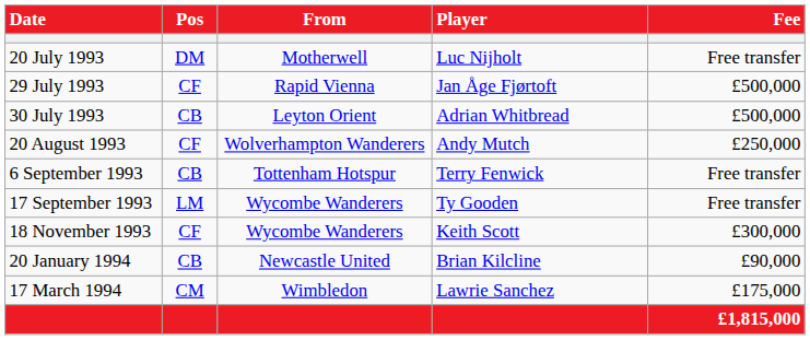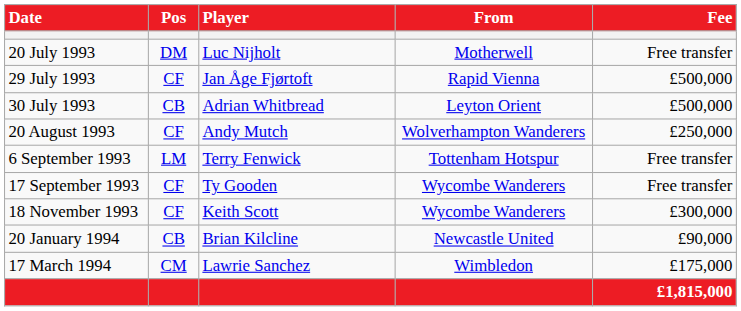 <table class="wikitable">
 <tr>
 <th style="background:#ED1C24; color:#ffffff; text-align:left; width:130px">Date</th>
 <th style="background:#ED1C24; color:#ffffff; text-align:center; width:40px">Pos</th>
+<th style="background:#ED1C24; color:#ffffff; text-align:left; width:180px">Player</th>
 <th style="background:#ED1C24; color:#ffffff; text-align:center; width:180px">From</th>
-<th style="background:#ED1C24; color:#ffffff; text-align:left; width:180px">Player</th>
 <th style="background:#ED1C24; color:#ffffff; text-align:right; width:130px">Fee</th>
 </tr>
 <tr>
 <th></th>
 <th></th>
 <th></th>
 <th></th>
 <th></th>
 </tr>
 <tr>
 <td>20 July 1993</td>
 <td style="text-align:center;"><a href='#'>DM</a></td>
+<td> <a href='#'>Luc Nijholt</a></td>
 <td style="text-align:center;"> <a href='#'>Motherwell</a></td>
-<td> <a href='#'>Luc Nijholt</a></td>
 <td style="text-align:right;">Free transfer</td>
 </tr>
 <tr>
 <td>29 July 1993</td>
 <td style="text-align:center;"><a href='#'>CF</a></td>
+<td> <a href='#'>Jan Åge Fjørtoft</a></td>
 <td style="text-align:center;"> <a href='#'>Rapid Vienna</a></td>
-<td> <a href='#'>Jan Åge Fjørtoft</a></td>
 <td style="text-align:right;">£500,000</td>
 </tr>
 <tr>
 <td>30 July 1993</td>
 <td style="text-align:center;"><a href='#'>CB</a></td>
+<td><a href='#'>Adrian Whitbread</a></td>
 <td style="text-align:center;"><a href='#'>Leyton Orient</a></td>
-<td><a href='#'>Adrian Whitbread</a></td>
 <td style="text-align:right;">£500,000</td>
 </tr>
 <tr>
 <td>20 August 1993</td>
 <td style="text-align:center;"><a href='#'>CF</a></td>
+<td><a href='#'>Andy Mutch</a></td>
 <td style="text-align:center;"><a href='#'>Wolverhampton Wanderers</a></td>
-<td><a href='#'>Andy Mutch</a></td>
 <td style="text-align:right;">£250,000</td>
 </tr>
 <tr>
 <td>6 September 1993</td>
-<td style="text-align:center;"><a href='#'>CB</a></td>
+<td style="text-align:center;"><a href='#'>LM</a></td>
+<td><a href='#'>Terry Fenwick</a></td>
 <td style="text-align:center;"><a href='#'>Tottenham Hotspur</a></td>
-<td><a href='#'>Terry Fenwick</a></td>
 <td style="text-align:right;">Free transfer</td>
 </tr>
 <tr>
 <td>17 September 1993</td>
-<td style="text-align:center;"><a href='#'>LM</a></td>
+<td style="text-align:center;"><a href='#'>CF</a></td>
+<td><a href='#'>Ty Gooden</a></td>
 <td style="text-align:center;"><a href='#'>Wycombe Wanderers</a></td>
-<td><a href='#'>Ty Gooden</a></td>
 <td style="text-align:right;">Free transfer</td>
 </tr>
 <tr>
 <td>18 November 1993</td>
 <td style="text-align:center;"><a href='#'>CF</a></td>
+<td><a href='#'>Keith Scott</a></td>
 <td style="text-align:center;"><a href='#'>Wycombe Wanderers</a></td>
-<td><a href='#'>Keith Scott</a></td>
 <td style="text-align:right;">£300,000</td>
 </tr>
 <tr>
 <td>20 January 1994</td>
 <td style="text-align:center;"><a href='#'>CB</a></td>
+<td><a href='#'>Brian Kilcline</a></td>
 <td style="text-align:center;"><a href='#'>Newcastle United</a></td>
-<td><a href='#'>Brian Kilcline</a></td>
 <td style="text-align:right;">£90,000</td>
 </tr>
 <tr>
 <td>17 March 1994</td>
 <td style="text-align:center;"><a href='#'>CM</a></td>
+<td> <a href='#'>Lawrie Sanchez</a></td>
 <td style="text-align:center;"><a href='#'>Wimbledon</a></td>
-<td> <a href='#'>Lawrie Sanchez</a></td>
 <td style="text-align:right;">£175,000</td>
 </tr>
 <tr>
 <th style="background:#ED1C24;"></th>
 <th style="background:#ED1C24;"></th>
 <th style="background:#ED1C24;"></th>
 <th style="background:#ED1C24;"></th>
 <th style="background:#ED1C24; color:#ffffff; text-align:right;"><strong>£1,815,000</strong></th>
 </tr>
 </table>
